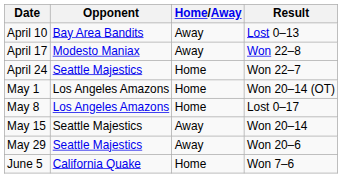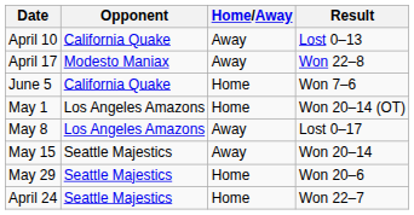 <table class="wikitable">
 <tr>
 <th>Date</th>
 <th>Opponent</th>
 <th><a href='#'>Home</a>/<a href='#'>Away</a></th>
 <th>Result</th>
 </tr>
 <tr>
 <td>April 10</td>
-<td><a href='#'>Bay Area Bandits</a></td>
+<td><a href='#'>California Quake</a></td>
 <td>Away</td>
 <td><a href='#'>Lost</a> 0–13</td>
 </tr>
 <tr>
 <td>April 17</td>
 <td><a href='#'>Modesto Maniax</a></td>
 <td>Away</td>
 <td><a href='#'>Won</a> 22–8</td>
 </tr>
 <tr>
-<td>April 24</td>
-<td><a href='#'>Seattle Majestics</a></td>
+<td>June 5</td>
+<td><a href='#'>California Quake</a></td>
 <td>Home</td>
-<td>Won 22–7</td>
+<td>Won 7–6</td>
 </tr>
 <tr>
 <td>May 1</td>
 <td>Los Angeles Amazons</td>
 <td>Home</td>
 <td>Won 20–14 (OT)</td>
 </tr>
 <tr>
 <td>May 8</td>
 <td><a href='#'>Los Angeles Amazons</a></td>
-<td>Home</td>
+<td>Away</td>
 <td>Lost 0–17</td>
 </tr>
 <tr>
 <td>May 15</td>
 <td>Seattle Majestics</td>
 <td>Away</td>
 <td>Won 20–14</td>
 </tr>
 <tr>
 <td>May 29</td>
 <td><a href='#'>Seattle Majestics</a></td>
-<td>Away</td>
+<td>Home</td>
 <td>Won 20–6</td>
 </tr>
 <tr>
-<td>June 5</td>
-<td><a href='#'>California Quake</a></td>
+<td>April 24</td>
+<td><a href='#'>Seattle Majestics</a></td>
 <td>Home</td>
-<td>Won 7–6</td>
+<td>Won 22–7</td>
 </tr>
 </table>
